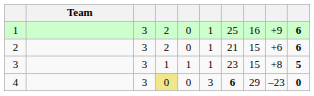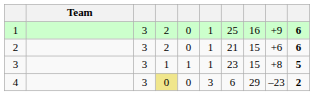 <table class="wikitable" style="text-align: center; font-size: 100%;">
 <tr>
 <th width="25"></th>
 <th width="150">Team</th>
 <th width="25"></th>
 <th width="25"></th>
 <th width="25"></th>
 <th width="25"></th>
 <th width="25"></th>
 <th width="25"></th>
 <th width="25"></th>
 <th width="25"></th>
 </tr>
 <tr style="background-color: #ccffcc;">
 <td>1</td>
 <td align=left></td>
 <td>3</td>
 <td>2</td>
 <td>0</td>
 <td>1</td>
 <td>25</td>
 <td>16</td>
 <td>+9</td>
 <td><strong>6</strong></td>
 </tr>
 <tr>
 <td>2</td>
 <td align=left></td>
 <td>3</td>
 <td>2</td>
 <td>0</td>
 <td>1</td>
 <td>21</td>
 <td>15</td>
 <td>+6</td>
 <td><strong>6</strong></td>
 </tr>
 <tr>
 <td>3</td>
 <td align=left></td>
 <td>3</td>
 <td>1</td>
 <td>1</td>
 <td>1</td>
 <td>23</td>
 <td>15</td>
 <td>+8</td>
 <td><strong>5</strong></td>
 </tr>
 <tr>
 <td>4</td>
 <td align=left></td>
 <td>3</td>
 <td style="background: khaki;">0</td>
 <td>0</td>
 <td>3</td>
-<td><strong>6</strong></td>
+<td>6</td>
 <td>29</td>
 <td>–23</td>
-<td><strong>0</strong></td>
+<td><strong>2</strong></td>
 </tr>
 </table>
